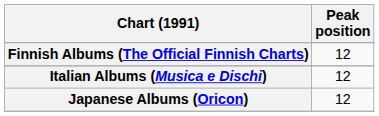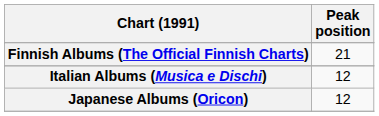 <table class="wikitable sortable plainrowheaders">
 <tr>
 <th>Chart (1991)</th>
 <th>Peak<br>position</th>
 </tr>
 <tr>
 </tr>
 <tr>
 </tr>
 <tr>
 <th scope="row">Finnish Albums (<a href='#'>The Official Finnish Charts</a>)</th>
-<td align="center">12</td>
+<td align="center">21</td>
 </tr>
 <tr>
 </tr>
 <tr>
 <th scope="row">Italian Albums (<em><a href='#'>Musica e Dischi</a></em>)</th>
 <td align="center">12</td>
 </tr>
 <tr>
 <th scope="row">Japanese Albums (<a href='#'>Oricon</a>)</th>
 <td align="center">12</td>
 </tr>
 <tr>
 </tr>
 <tr>
 </tr>
 <tr>
 </tr>
 <tr>
 </tr>
 </table>
